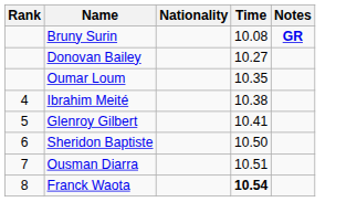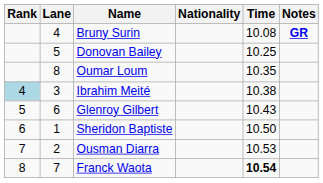 <table class="wikitable sortable" style="text-align:center">
 <tr>
 <th>Rank</th>
+<th>Lane</th>
 <th>Name</th>
 <th>Nationality</th>
 <th>Time</th>
 <th>Notes</th>
 </tr>
 <tr>
 <td></td>
+<td>4</td>
 <td align=left><a href='#'>Bruny Surin</a></td>
 <td align=left></td>
 <td>10.08</td>
 <td><strong><a href='#'>GR</a></strong></td>
 </tr>
 <tr>
 <td></td>
+<td>5</td>
 <td align=left><a href='#'>Donovan Bailey</a></td>
 <td align=left></td>
-<td>10.27</td>
+<td>10.25</td>
 <td></td>
 </tr>
 <tr>
 <td></td>
+<td>8</td>
 <td align=left><a href='#'>Oumar Loum</a></td>
 <td align=left></td>
 <td>10.35</td>
 <td></td>
 </tr>
 <tr>
-<td>4</td>
+<td style="background: lightblue;">4</td>
+<td>3</td>
 <td align=left><a href='#'>Ibrahim Meité</a></td>
 <td align=left></td>
 <td>10.38</td>
 <td></td>
 </tr>
 <tr>
 <td>5</td>
+<td>6</td>
 <td align=left><a href='#'>Glenroy Gilbert</a></td>
 <td align=left></td>
-<td>10.41</td>
+<td>10.43</td>
 <td></td>
 </tr>
 <tr>
 <td>6</td>
+<td>1</td>
 <td align=left><a href='#'>Sheridon Baptiste</a></td>
 <td align=left></td>
 <td>10.50</td>
 <td></td>
 </tr>
 <tr>
 <td>7</td>
+<td>2</td>
 <td align=left><a href='#'>Ousman Diarra</a></td>
 <td align=left></td>
-<td>10.51</td>
+<td>10.53</td>
 <td></td>
 </tr>
 <tr>
 <td>8</td>
+<td>7</td>
 <td align=left><a href='#'>Franck Waota</a></td>
 <td align=left></td>
 <td><strong>10.54</strong></td>
 <td></td>
 </tr>
 </table>
